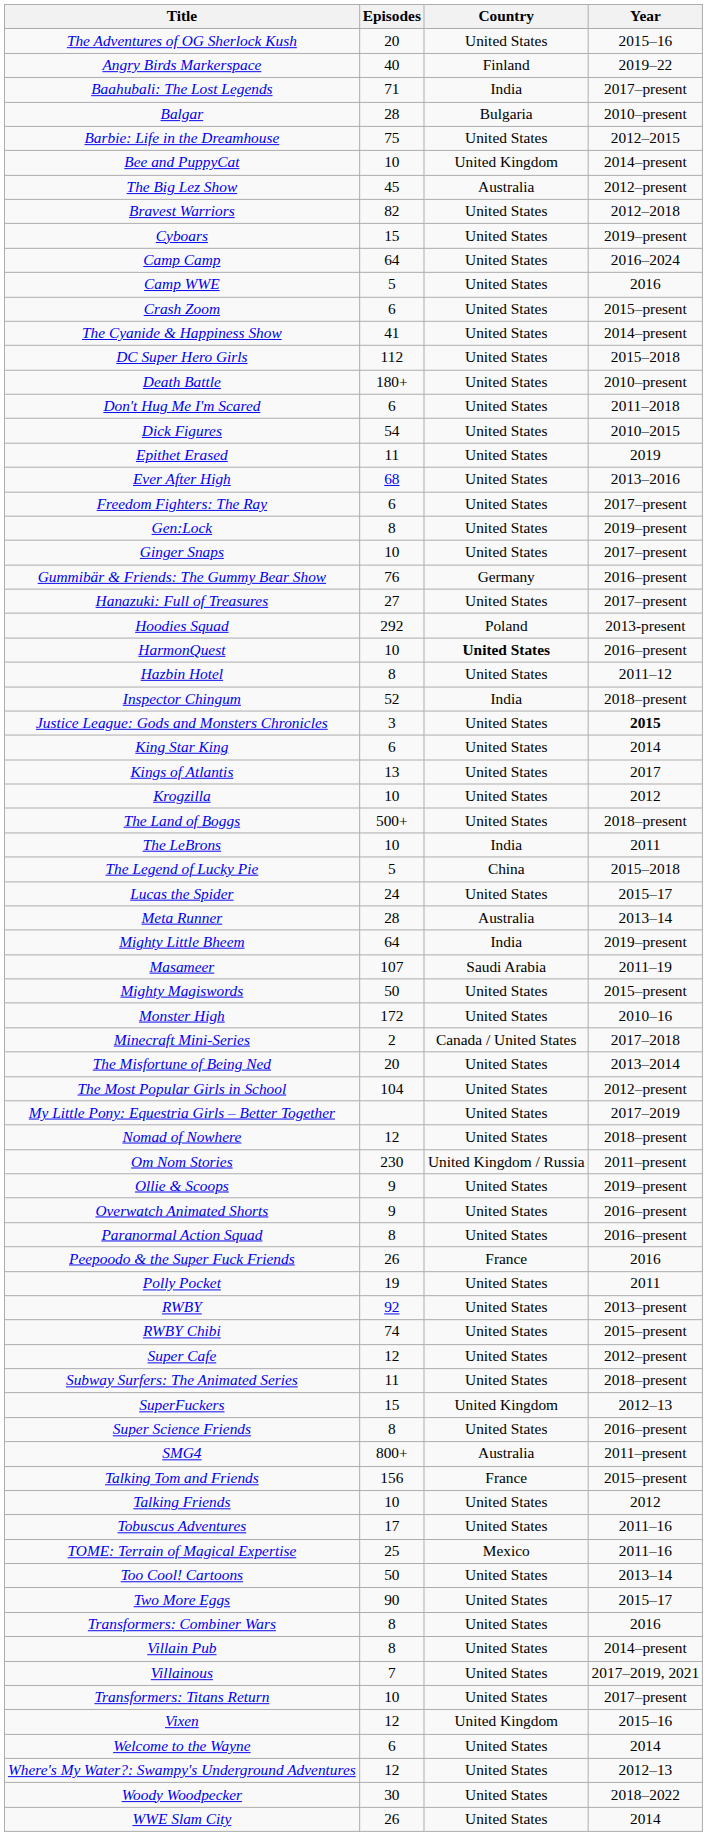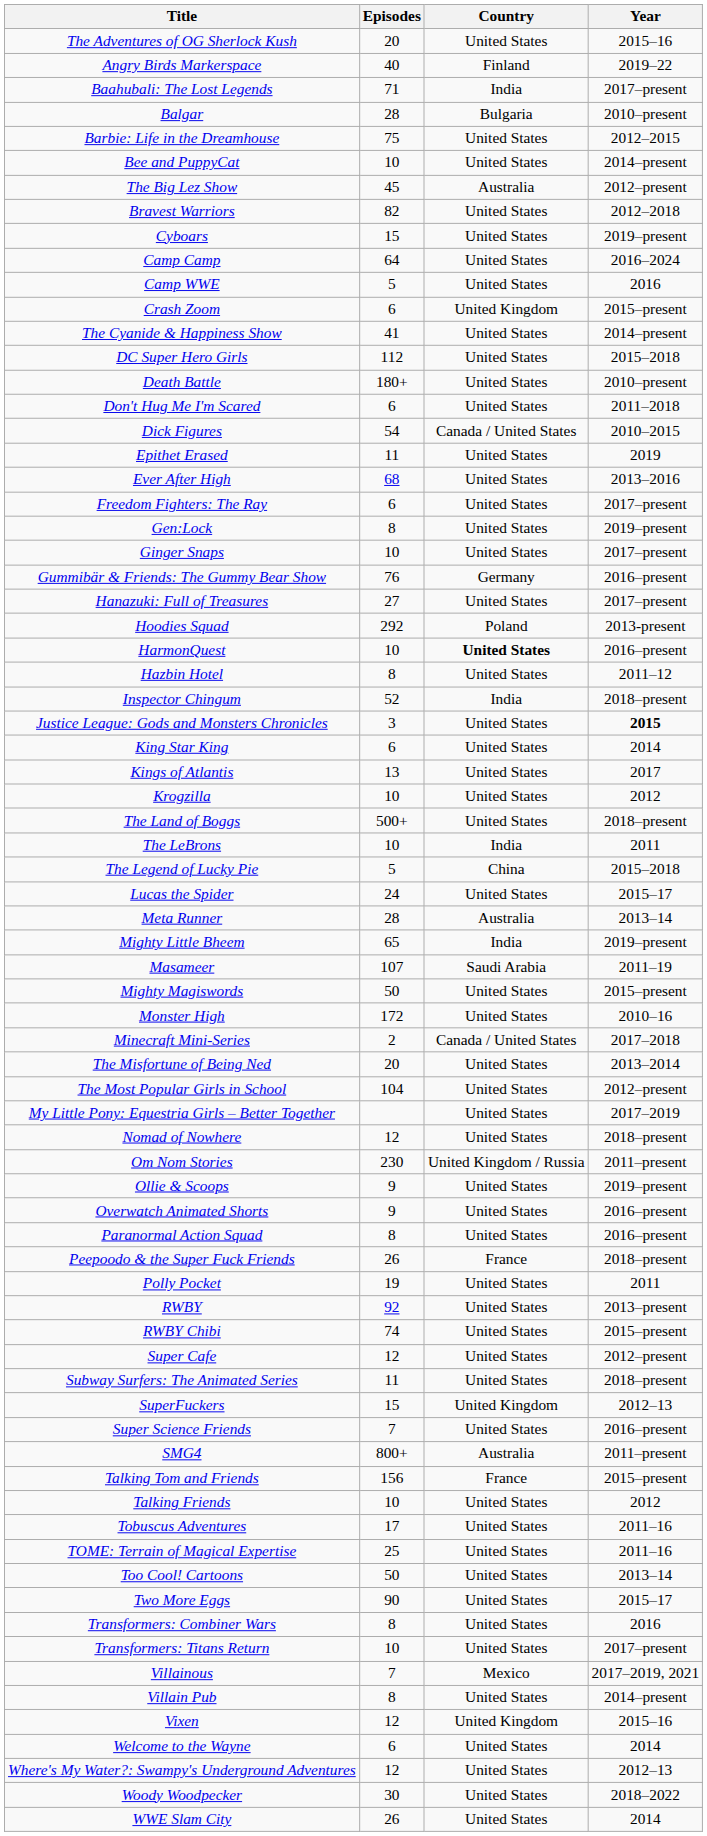 <table class="wikitable sortable" style="text-align:center;">
 <tr>
 <th scope="col">Title</th>
 <th scope="col">Episodes</th>
 <th scope="col">Country</th>
 <th scope="col">Year</th>
 </tr>
 <tr>
 <td><em><a href='#'>The Adventures of OG Sherlock Kush</a></em></td>
 <td>20</td>
 <td>United States</td>
 <td>2015–16</td>
 </tr>
 <tr>
 <td><em><a href='#'>Angry Birds Markerspace</a></em></td>
 <td>40</td>
 <td>Finland</td>
 <td>2019–22</td>
 </tr>
 <tr>
 <td><em><a href='#'>Baahubali: The Lost Legends</a></em></td>
 <td>71</td>
 <td>India</td>
 <td>2017–present</td>
 </tr>
 <tr>
 <td><em><a href='#'>Balgar</a></em></td>
 <td>28</td>
 <td>Bulgaria</td>
 <td>2010–present</td>
 </tr>
 <tr>
 <td><em><a href='#'>Barbie: Life in the Dreamhouse</a></em></td>
 <td>75</td>
 <td>United States</td>
 <td>2012–2015</td>
 </tr>
 <tr>
 <td><em><a href='#'>Bee and PuppyCat</a></em></td>
 <td>10</td>
-<td>United Kingdom</td>
+<td>United States</td>
 <td>2014–present</td>
 </tr>
 <tr>
 <td><em><a href='#'>The Big Lez Show</a></em></td>
 <td>45</td>
 <td>Australia</td>
 <td>2012–present</td>
 </tr>
 <tr>
 <td><em><a href='#'>Bravest Warriors</a></em></td>
 <td>82</td>
 <td>United States</td>
 <td>2012–2018</td>
 </tr>
 <tr>
 <td><em><a href='#'>Cyboars</a></em></td>
 <td>15</td>
 <td>United States</td>
 <td>2019–present</td>
 </tr>
 <tr>
 <td><em><a href='#'>Camp Camp</a></em></td>
 <td>64</td>
 <td>United States</td>
 <td>2016–2024</td>
 </tr>
 <tr>
 <td><em><a href='#'>Camp WWE</a></em></td>
 <td>5</td>
 <td>United States</td>
 <td>2016</td>
 </tr>
 <tr>
 <td><em><a href='#'>Crash Zoom</a></em></td>
 <td>6</td>
-<td>United States</td>
+<td>United Kingdom</td>
 <td>2015–present</td>
 </tr>
 <tr>
 <td><em><a href='#'>The Cyanide & Happiness Show</a></em></td>
 <td>41</td>
 <td>United States</td>
 <td>2014–present</td>
 </tr>
 <tr>
 <td><em><a href='#'>DC Super Hero Girls</a></em></td>
 <td>112</td>
 <td>United States</td>
 <td>2015–2018</td>
 </tr>
 <tr>
 <td><em><a href='#'>Death Battle</a></em></td>
 <td>180+</td>
 <td>United States</td>
 <td>2010–present</td>
 </tr>
 <tr>
 <td><em><a href='#'>Don't Hug Me I'm Scared</a></em></td>
 <td>6</td>
 <td>United States</td>
 <td>2011–2018</td>
 </tr>
 <tr>
 <td><em><a href='#'>Dick Figures</a></em></td>
 <td>54</td>
-<td>United States</td>
+<td>Canada / United States</td>
 <td>2010–2015</td>
 </tr>
 <tr>
 <td><em><a href='#'>Epithet Erased</a></em></td>
 <td>11</td>
 <td>United States</td>
 <td>2019</td>
 </tr>
 <tr>
 <td><em><a href='#'>Ever After High</a></em></td>
 <td><a href='#'>68</a></td>
 <td>United States</td>
 <td>2013–2016</td>
 </tr>
 <tr>
 <td><em><a href='#'>Freedom Fighters: The Ray</a></em></td>
 <td>6</td>
 <td>United States</td>
 <td>2017–present</td>
 </tr>
 <tr>
 <td><em><a href='#'>Gen:Lock</a></em></td>
 <td>8</td>
 <td>United States</td>
 <td>2019–present</td>
 </tr>
 <tr>
 <td><em><a href='#'>Ginger Snaps</a></em></td>
 <td>10</td>
 <td>United States</td>
 <td>2017–present</td>
 </tr>
 <tr>
 <td><em><a href='#'>Gummibär & Friends: The Gummy Bear Show</a></em></td>
 <td>76</td>
 <td>Germany</td>
 <td>2016–present</td>
 </tr>
 <tr>
 <td><em><a href='#'>Hanazuki: Full of Treasures</a></em></td>
 <td>27</td>
 <td>United States</td>
 <td>2017–present</td>
 </tr>
 <tr>
 <td><em><a href='#'>Hoodies Squad</a></em></td>
 <td>292</td>
 <td>Poland</td>
 <td>2013-present</td>
 </tr>
 <tr>
 <td><em><a href='#'>HarmonQuest</a></em></td>
 <td>10</td>
 <td><strong>United States</strong></td>
 <td>2016–present</td>
 </tr>
 <tr>
 <td><em><a href='#'>Hazbin Hotel</a></em></td>
 <td>8</td>
 <td>United States</td>
 <td>2011–12</td>
 </tr>
 <tr>
 <td><em><a href='#'>Inspector Chingum</a></em></td>
 <td>52</td>
 <td>India</td>
 <td>2018–present</td>
 </tr>
 <tr>
 <td><em><a href='#'>Justice League: Gods and Monsters Chronicles</a></em></td>
 <td>3</td>
 <td>United States</td>
 <td><strong>2015</strong></td>
 </tr>
 <tr>
 <td><em><a href='#'>King Star King</a></em></td>
 <td>6</td>
 <td>United States</td>
 <td>2014</td>
 </tr>
 <tr>
 <td><em><a href='#'>Kings of Atlantis</a></em></td>
 <td>13</td>
 <td>United States</td>
 <td>2017</td>
 </tr>
 <tr>
 <td><em><a href='#'>Krogzilla</a></em></td>
 <td>10</td>
 <td>United States</td>
 <td>2012</td>
 </tr>
 <tr>
 <td><em><a href='#'>The Land of Boggs</a></em></td>
 <td>500+</td>
 <td>United States</td>
 <td>2018–present</td>
 </tr>
 <tr>
 <td><em><a href='#'>The LeBrons</a></em></td>
 <td>10</td>
 <td>India</td>
 <td>2011</td>
 </tr>
 <tr>
 <td><em><a href='#'>The Legend of Lucky Pie</a></em></td>
 <td>5</td>
 <td>China</td>
 <td>2015–2018</td>
 </tr>
 <tr>
 <td><em><a href='#'>Lucas the Spider</a></em></td>
 <td>24</td>
 <td>United States</td>
 <td>2015–17</td>
 </tr>
 <tr>
 <td><em><a href='#'>Meta Runner</a></em></td>
 <td>28</td>
 <td>Australia</td>
 <td>2013–14</td>
 </tr>
 <tr>
 <td><em><a href='#'>Mighty Little Bheem</a></em></td>
-<td>64</td>
+<td>65</td>
 <td>India</td>
 <td>2019–present</td>
 </tr>
 <tr>
 <td><em><a href='#'>Masameer</a></em></td>
 <td>107</td>
 <td>Saudi Arabia</td>
 <td>2011–19</td>
 </tr>
 <tr>
 <td><em><a href='#'>Mighty Magiswords</a></em></td>
 <td>50</td>
 <td>United States</td>
 <td>2015–present</td>
 </tr>
 <tr>
 <td><em><a href='#'>Monster High</a></em></td>
 <td>172</td>
 <td>United States</td>
 <td>2010–16</td>
 </tr>
 <tr>
 <td><em><a href='#'>Minecraft Mini-Series</a></em></td>
 <td>2</td>
 <td>Canada / United States</td>
 <td>2017–2018</td>
 </tr>
 <tr>
 <td><em><a href='#'>The Misfortune of Being Ned</a></em></td>
 <td>20</td>
 <td>United States</td>
 <td>2013–2014</td>
 </tr>
 <tr>
 <td><em><a href='#'>The Most Popular Girls in School</a></em></td>
 <td>104</td>
 <td>United States</td>
 <td>2012–present</td>
 </tr>
 <tr>
 <td><em><a href='#'>My Little Pony: Equestria Girls – Better Together</a></em></td>
 <td></td>
 <td>United States</td>
 <td>2017–2019</td>
 </tr>
 <tr>
 <td><em><a href='#'>Nomad of Nowhere</a></em></td>
 <td>12</td>
 <td>United States</td>
 <td>2018–present</td>
 </tr>
 <tr>
 <td><em><a href='#'>Om Nom Stories</a></em></td>
 <td>230</td>
 <td>United Kingdom / Russia</td>
 <td>2011–present</td>
 </tr>
 <tr>
 <td><em><a href='#'>Ollie & Scoops</a></em></td>
 <td>9</td>
 <td>United States</td>
 <td>2019–present</td>
 </tr>
 <tr>
 <td><em><a href='#'>Overwatch Animated Shorts</a></em></td>
 <td>9</td>
 <td>United States</td>
 <td>2016–present</td>
 </tr>
 <tr>
 <td><em><a href='#'>Paranormal Action Squad</a></em></td>
 <td>8</td>
 <td>United States</td>
 <td>2016–present</td>
 </tr>
 <tr>
 <td><em><a href='#'>Peepoodo & the Super Fuck Friends</a></em></td>
 <td>26</td>
 <td>France</td>
-<td>2016</td>
+<td>2018–present</td>
 </tr>
 <tr>
 <td><em><a href='#'>Polly Pocket</a></em></td>
 <td>19</td>
 <td>United States</td>
 <td>2011</td>
 </tr>
 <tr>
 <td><em><a href='#'>RWBY</a></em></td>
 <td><a href='#'>92</a></td>
 <td>United States</td>
 <td>2013–present</td>
 </tr>
 <tr>
 <td><em><a href='#'>RWBY Chibi</a></em></td>
 <td>74</td>
 <td>United States</td>
 <td>2015–present</td>
 </tr>
 <tr>
 <td><em><a href='#'>Super Cafe</a></em></td>
 <td>12</td>
 <td>United States</td>
 <td>2012–present</td>
 </tr>
 <tr>
 <td><a href='#'><em>Subway Surfers: The Animated Series</em></a></td>
 <td>11</td>
 <td>United States</td>
 <td>2018–present</td>
 </tr>
 <tr>
 <td><em><a href='#'>SuperFuckers</a></em></td>
 <td>15</td>
 <td>United Kingdom</td>
 <td>2012–13</td>
 </tr>
 <tr>
 <td><em><a href='#'>Super Science Friends</a></em></td>
-<td>8</td>
+<td>7</td>
 <td>United States</td>
 <td>2016–present</td>
 </tr>
 <tr>
 <td><em><a href='#'>SMG4</a></em></td>
 <td>800+</td>
 <td>Australia</td>
 <td>2011–present</td>
 </tr>
 <tr>
 <td><a href='#'><em>Talking Tom and Friends</em></a></td>
 <td>156</td>
 <td>France</td>
 <td>2015–present</td>
 </tr>
 <tr>
 <td><em><a href='#'>Talking Friends</a></em></td>
 <td>10</td>
 <td>United States</td>
 <td>2012</td>
 </tr>
 <tr>
 <td><em><a href='#'>Tobuscus Adventures</a></em></td>
 <td>17</td>
 <td>United States</td>
 <td>2011–16</td>
 </tr>
 <tr>
 <td><em><a href='#'>TOME: Terrain of Magical Expertise</a></em></td>
 <td>25</td>
-<td>Mexico</td>
+<td>United States</td>
 <td>2011–16</td>
 </tr>
 <tr>
 <td><em><a href='#'>Too Cool! Cartoons</a></em></td>
 <td>50</td>
 <td>United States</td>
 <td>2013–14</td>
 </tr>
 <tr>
 <td><em><a href='#'>Two More Eggs</a></em></td>
 <td>90</td>
 <td>United States</td>
 <td>2015–17</td>
 </tr>
 <tr>
 <td><em><a href='#'>Transformers: Combiner Wars</a></em></td>
 <td>8</td>
 <td>United States</td>
 <td>2016</td>
 </tr>
 <tr>
+<td><em><a href='#'>Transformers: Titans Return</a></em></td>
+<td>10</td>
+<td>United States</td>
+<td>2017–present</td>
+</tr>
+<tr>
+<td><em><a href='#'>Villainous</a></em></td>
+<td>7</td>
+<td>Mexico</td>
+<td>2017–2019, 2021</td>
+</tr>
+<tr>
 <td><em><a href='#'>Villain Pub</a></em></td>
 <td>8</td>
 <td>United States</td>
 <td>2014–present</td>
-</tr>
-<tr>
-<td><em><a href='#'>Villainous</a></em></td>
-<td>7</td>
-<td>United States</td>
-<td>2017–2019, 2021</td>
-</tr>
-<tr>
-<td><em><a href='#'>Transformers: Titans Return</a></em></td>
-<td>10</td>
-<td>United States</td>
-<td>2017–present</td>
 </tr>
 <tr>
 <td><em><a href='#'>Vixen</a></em></td>
 <td>12</td>
 <td>United Kingdom</td>
 <td>2015–16</td>
 </tr>
 <tr>
 <td><em><a href='#'>Welcome to the Wayne</a></em></td>
 <td>6</td>
 <td>United States</td>
 <td>2014</td>
 </tr>
 <tr>
 <td><em><a href='#'>Where's My Water?: Swampy's Underground Adventures</a></em></td>
 <td>12</td>
 <td>United States</td>
 <td>2012–13</td>
 </tr>
 <tr>
 <td><em><a href='#'>Woody Woodpecker</a></em></td>
 <td>30</td>
 <td>United States</td>
 <td>2018–2022</td>
 </tr>
 <tr>
 <td><em><a href='#'>WWE Slam City</a></em></td>
 <td>26</td>
 <td>United States</td>
 <td>2014</td>
 </tr>
 </table>
